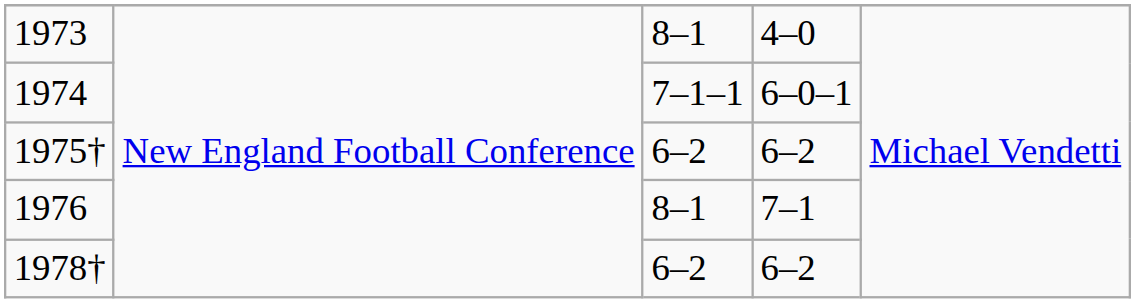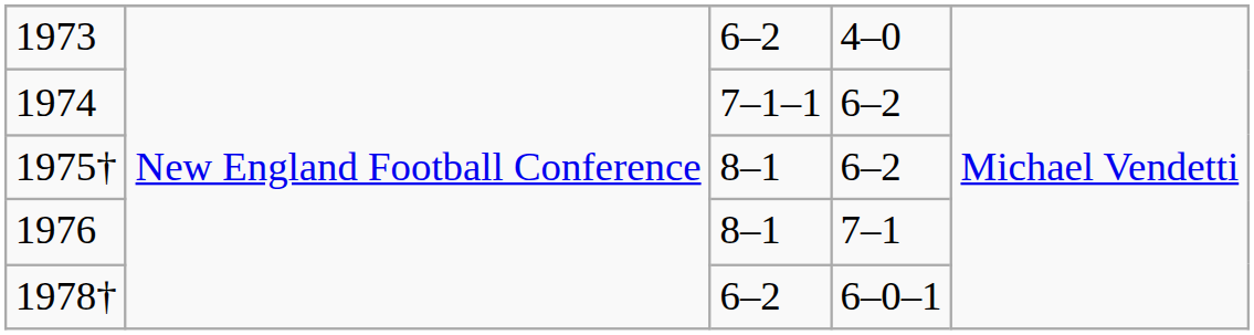 <table class="wikitable">
 <tr>
 </tr>
 <tr>
 <td>1973</td>
 <td rowspan=5><a href='#'>New England Football Conference</a></td>
-<td>8–1</td>
+<td>6–2</td>
 <td>4–0</td>
 <td rowspan=5><a href='#'>Michael Vendetti</a></td>
 </tr>
 <tr>
 <td>1974</td>
 <td>7–1–1</td>
-<td>6–0–1</td>
+<td>6–2</td>
 </tr>
 <tr>
 <td>1975†</td>
-<td>6–2</td>
+<td>8–1</td>
 <td>6–2</td>
 </tr>
 <tr>
 <td>1976</td>
 <td>8–1</td>
 <td>7–1</td>
 </tr>
 <tr>
 <td>1978†</td>
 <td>6–2</td>
-<td>6–2</td>
+<td>6–0–1</td>
 </tr>
 </table>
